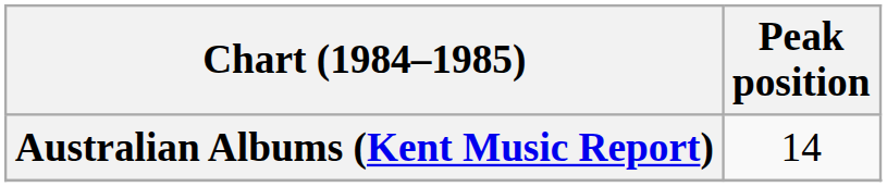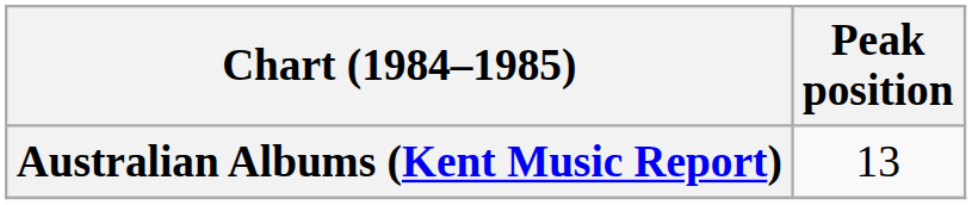 <table class="wikitable sortable plainrowheaders" style="text-align:center">
 <tr>
 <th scope="col">Chart (1984–1985)</th>
 <th scope="col">Peak<br>position</th>
 </tr>
 <tr>
 <th scope="row">Australian Albums (<a href='#'>Kent Music Report</a>)</th>
-<td>14</td>
+<td>13</td>
 </tr>
 <tr>
 </tr>
 <tr>
 </tr>
 <tr>
 </tr>
 </table>
